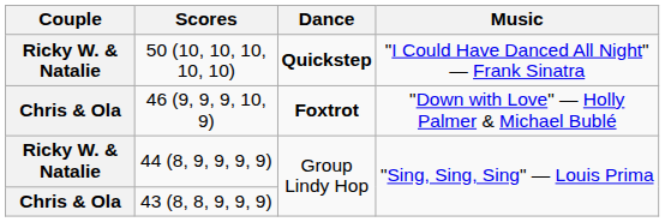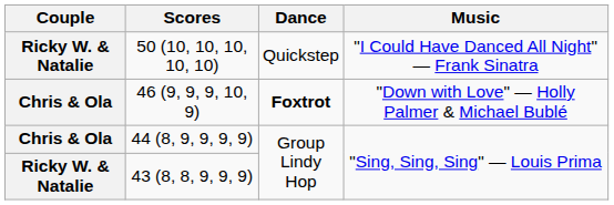 <table class="wikitable sortable" style="text-align:center; width:90%">
 <tr>
 <th scope="col">Couple</th>
 <th scope="col">Scores</th>
 <th scope="col" class="unsortable">Dance</th>
 <th scope="col" class="unsortable">Music</th>
 </tr>
 <tr>
 <th scope="row">Ricky W. & Natalie</th>
 <td>50 (10, 10, 10, 10, 10)</td>
-<td><strong>Quickstep</strong></td>
+<td>Quickstep</td>
 <td>"<a href='#'>I Could Have Danced All Night</a>" — <a href='#'>Frank Sinatra</a></td>
 </tr>
 <tr>
 <th scope="row">Chris & Ola</th>
 <td>46 (9, 9, 9, 10, 9)</td>
 <td><strong>Foxtrot</strong></td>
 <td>"<a href='#'>Down with Love</a>" — <a href='#'>Holly Palmer</a> & <a href='#'>Michael Bublé</a></td>
 </tr>
 <tr>
-<th scope="row">Ricky W. & Natalie</th>
+<th scope="row">Chris & Ola</th>
 <td>44 (8, 9, 9, 9, 9)</td>
 <td rowspan=2>Group<br>Lindy Hop</td>
 <td rowspan=2>"<a href='#'>Sing, Sing, Sing</a>" — <a href='#'>Louis Prima</a></td>
 </tr>
 <tr>
-<th scope="row">Chris & Ola</th>
+<th scope="row">Ricky W. & Natalie</th>
 <td>43 (8, 8, 9, 9, 9)</td>
 </tr>
 </table>
